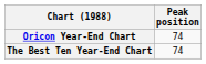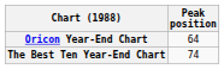 <table class="wikitable plainrowheaders" style="text-align:center;">
 <tr>
 <th>Chart (1988)</th>
 <th>Peak<br>position</th>
 </tr>
 <tr>
 <th scope="row"><a href='#'>Oricon</a> Year-End Chart</th>
-<td>74</td>
+<td>64</td>
 </tr>
 <tr>
 <th scope="row">The Best Ten Year-End Chart</th>
 <td>74</td>
 </tr>
 </table>
